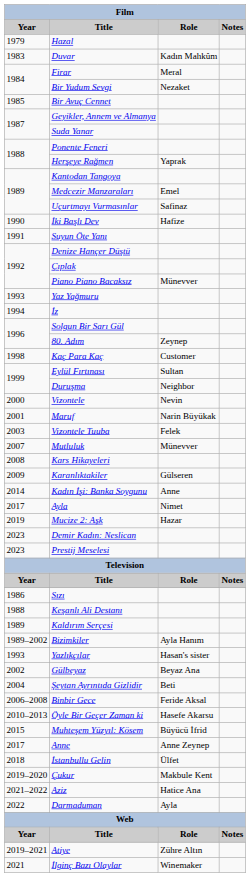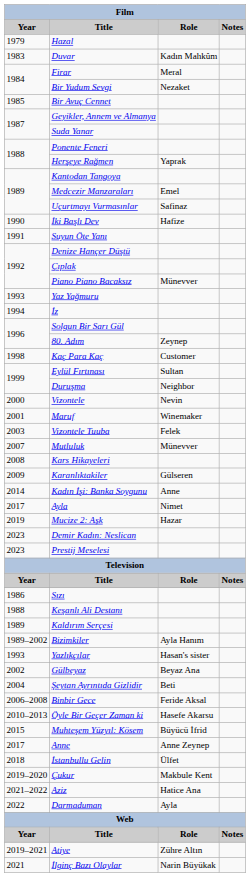 <table class="wikitable" style="font-size:90%">
 <tr>
 <th colspan="4" style="background:LightSteelBlue">Film</th>
 </tr>
 <tr>
 <th style="background:#CCCCCC">Year</th>
 <th style="background:#CCCCCC">Title</th>
 <th style="background:#CCCCCC">Role</th>
 <th style="background:#CCCCCC">Notes</th>
 </tr>
 <tr>
 <td>1979</td>
 <td><em><a href='#'>Hazal</a></em></td>
 <td></td>
 <td></td>
 </tr>
 <tr>
 <td>1983</td>
 <td><em><a href='#'>Duvar</a></em></td>
 <td>Kadın Mahkûm</td>
 <td></td>
 </tr>
 <tr>
 <td rowspan="2">1984</td>
 <td><em><a href='#'>Firar</a></em></td>
 <td>Meral</td>
 <td></td>
 </tr>
 <tr>
 <td><em><a href='#'>Bir Yudum Sevgi</a></em></td>
 <td>Nezaket</td>
 <td></td>
 </tr>
 <tr>
 <td>1985</td>
 <td><em><a href='#'>Bir Avuç Cennet</a></em></td>
 <td></td>
 <td></td>
 </tr>
 <tr>
 <td rowspan="2">1987</td>
 <td><em><a href='#'>Geyikler, Annem ve Almanya</a></em></td>
 <td></td>
 <td></td>
 </tr>
 <tr>
 <td><em><a href='#'>Suda Yanar</a></em></td>
 <td></td>
 <td></td>
 </tr>
 <tr>
 <td rowspan="2">1988</td>
 <td><em><a href='#'>Ponente Feneri</a></em></td>
 <td></td>
 <td></td>
 </tr>
 <tr>
 <td><em><a href='#'>Herşeye Rağmen</a></em></td>
 <td>Yaprak</td>
 <td></td>
 </tr>
 <tr>
 <td rowspan="3">1989</td>
 <td><em><a href='#'>Kantodan Tangoya</a></em></td>
 <td></td>
 <td></td>
 </tr>
 <tr>
 <td><em><a href='#'>Medcezir Manzaraları</a></em></td>
 <td>Emel</td>
 <td></td>
 </tr>
 <tr>
 <td><em><a href='#'>Uçurtmayı Vurmasınlar</a></em></td>
 <td>Safinaz</td>
 <td></td>
 </tr>
 <tr>
 <td>1990</td>
 <td><em><a href='#'>İki Başlı Dev</a></em></td>
 <td>Hafize</td>
 <td></td>
 </tr>
 <tr>
 <td>1991</td>
 <td><em><a href='#'>Suyun Öte Yanı</a></em></td>
 <td></td>
 <td></td>
 </tr>
 <tr>
 <td rowspan="3">1992</td>
 <td><em><a href='#'>Denize Hançer Düştü</a></em></td>
 <td></td>
 <td></td>
 </tr>
 <tr>
 <td><em><a href='#'>Çıplak</a></em></td>
 <td></td>
 <td></td>
 </tr>
 <tr>
 <td><em><a href='#'>Piano Piano Bacaksız</a></em></td>
 <td>Münevver</td>
 <td></td>
 </tr>
 <tr>
 <td>1993</td>
 <td><em><a href='#'>Yaz Yağmuru</a></em></td>
 <td></td>
 <td></td>
 </tr>
 <tr>
 <td>1994</td>
 <td><em><a href='#'>İz</a></em></td>
 <td></td>
 <td></td>
 </tr>
 <tr>
 <td rowspan="2">1996</td>
 <td><em><a href='#'>Solgun Bir Sarı Gül</a></em></td>
 <td></td>
 <td></td>
 </tr>
 <tr>
 <td><em><a href='#'>80. Adım</a></em></td>
 <td>Zeynep</td>
 <td></td>
 </tr>
 <tr>
 <td>1998</td>
 <td><em><a href='#'>Kaç Para Kaç</a></em></td>
 <td>Customer</td>
 <td></td>
 </tr>
 <tr>
 <td rowspan="2">1999</td>
 <td><em><a href='#'>Eylül Fırtınası</a></em></td>
 <td>Sultan</td>
 <td></td>
 </tr>
 <tr>
 <td><em><a href='#'>Duruşma</a></em></td>
 <td>Neighbor</td>
 <td></td>
 </tr>
 <tr>
 <td>2000</td>
 <td><em><a href='#'>Vizontele</a></em></td>
 <td>Nevin</td>
 <td></td>
 </tr>
 <tr>
 <td>2001</td>
 <td><em><a href='#'>Maruf</a></em></td>
-<td>Narin Büyükak</td>
+<td>Winemaker</td>
 <td></td>
 </tr>
 <tr>
 <td>2003</td>
 <td><em><a href='#'>Vizontele Tuuba</a></em></td>
 <td>Felek</td>
 <td></td>
 </tr>
 <tr>
 <td>2007</td>
 <td><em><a href='#'>Mutluluk</a></em></td>
 <td>Münevver</td>
 <td></td>
 </tr>
 <tr>
 <td>2008</td>
 <td><em><a href='#'>Kars Hikayeleri</a></em></td>
 <td></td>
 <td></td>
 </tr>
 <tr>
 <td>2009</td>
 <td><em><a href='#'>Karanlıktakiler</a> </em></td>
 <td>Gülseren</td>
 <td></td>
 </tr>
 <tr>
 <td>2014</td>
 <td><em><a href='#'>Kadın İşi: Banka Soygunu</a></em></td>
 <td>Anne</td>
 <td></td>
 </tr>
 <tr>
 <td>2017</td>
 <td><em><a href='#'>Ayla</a></em></td>
 <td>Nimet</td>
 <td></td>
 </tr>
 <tr>
 <td>2019</td>
 <td><em><a href='#'>Mucize 2: Aşk</a></em></td>
 <td>Hazar</td>
 <td></td>
 </tr>
 <tr>
 <td>2023</td>
 <td><em><a href='#'>Demir Kadın: Neslican</a></em></td>
 <td></td>
 <td></td>
 </tr>
 <tr>
 <td>2023</td>
 <td><em><a href='#'>Prestij Meselesi</a></em></td>
 <td></td>
 <td></td>
 </tr>
 <tr>
 <th colspan=4 style="background:LightSteelBlue">Television</th>
 </tr>
 <tr>
 <th style="background:#CCCCCC">Year</th>
 <th style="background:#CCCCCC">Title</th>
 <th style="background:#CCCCCC">Role</th>
 <th style="background:#CCCCCC">Notes</th>
 </tr>
 <tr>
 <td>1986</td>
 <td><em><a href='#'>Sızı</a></em></td>
 <td></td>
 <td></td>
 </tr>
 <tr>
 <td>1988</td>
 <td><em><a href='#'>Keşanlı Ali Destanı</a></em></td>
 <td></td>
 <td></td>
 </tr>
 <tr>
 <td>1989</td>
 <td><em><a href='#'>Kaldırım Serçesi</a></em></td>
 <td></td>
 <td></td>
 </tr>
 <tr>
 <td>1989–2002</td>
 <td><em><a href='#'>Bizimkiler</a></em></td>
 <td>Ayla Hanım</td>
 <td></td>
 </tr>
 <tr>
 <td>1993</td>
 <td><em><a href='#'>Yazlıkçılar</a></em></td>
 <td>Hasan's sister</td>
 <td></td>
 </tr>
 <tr>
 <td>2002</td>
 <td><em><a href='#'>Gülbeyaz</a></em></td>
 <td>Beyaz Ana</td>
 <td></td>
 </tr>
 <tr>
 <td>2004</td>
 <td><em><a href='#'>Şeytan Ayrıntıda Gizlidir</a></em></td>
 <td>Beti</td>
 <td></td>
 </tr>
 <tr>
 <td>2006–2008</td>
 <td><em><a href='#'>Binbir Gece</a></em></td>
 <td>Feride Aksal</td>
 <td></td>
 </tr>
 <tr>
 <td>2010–2013</td>
 <td><em><a href='#'>Öyle Bir Geçer Zaman ki</a></em></td>
 <td>Hasefe Akarsu</td>
 <td></td>
 </tr>
 <tr>
 <td>2015</td>
 <td><em><a href='#'>Muhteşem Yüzyıl: Kösem</a></em></td>
 <td>Büyücü İfrid</td>
 <td></td>
 </tr>
 <tr>
 <td>2017</td>
 <td><em><a href='#'>Anne</a></em></td>
 <td>Anne Zeynep</td>
 <td></td>
 </tr>
 <tr>
 <td>2018</td>
 <td><em><a href='#'>İstanbullu Gelin</a></em></td>
 <td>Ülfet</td>
 <td></td>
 </tr>
 <tr>
 <td>2019–2020</td>
 <td><em><a href='#'>Çukur</a></em></td>
 <td>Makbule Kent</td>
 <td></td>
 </tr>
 <tr>
 <td>2021–2022</td>
 <td><em><a href='#'>Aziz</a></em></td>
 <td>Hatice Ana</td>
 <td></td>
 </tr>
 <tr>
 <td>2022</td>
 <td><em><a href='#'>Darmaduman</a></em></td>
 <td>Ayla</td>
 <td></td>
 </tr>
 <tr>
 <th colspan=4 style="background:LightSteelBlue">Web</th>
 </tr>
 <tr>
 <th style="background:#CCCCCC">Year</th>
 <th style="background:#CCCCCC">Title</th>
 <th style="background:#CCCCCC">Role</th>
 <th style="background:#CCCCCC">Notes</th>
 </tr>
 <tr>
 <td>2019–2021</td>
 <td><em><a href='#'>Atiye</a></em></td>
 <td>Zühre Altın</td>
 <td></td>
 </tr>
 <tr>
 <td>2021</td>
 <td><em><a href='#'>İlginç Bazı Olaylar</a></em></td>
-<td>Winemaker</td>
+<td>Narin Büyükak</td>
 <td></td>
 </tr>
 </table>
